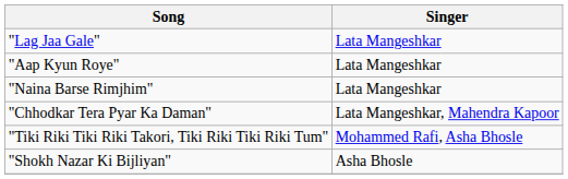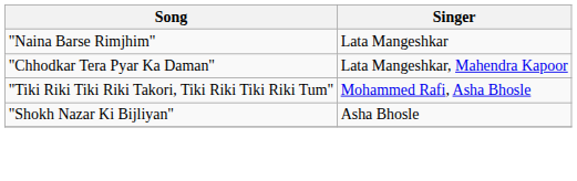 <table class="wikitable">
 <tr>
 <th>Song</th>
 <th>Singer</th>
-</tr>
-<tr>
-<td>"<a href='#'>Lag Jaa Gale</a>"</td>
-<td><a href='#'>Lata Mangeshkar</a></td>
-</tr>
-<tr>
-<td>"Aap Kyun Roye"</td>
-<td>Lata Mangeshkar</td>
 </tr>
 <tr>
 <td>"Naina Barse Rimjhim"</td>
 <td>Lata Mangeshkar</td>
 </tr>
 <tr>
 <td>"Chhodkar Tera Pyar Ka Daman"</td>
 <td>Lata Mangeshkar, <a href='#'>Mahendra Kapoor</a></td>
 </tr>
 <tr>
 <td>"Tiki Riki Tiki Riki Takori, Tiki Riki Tiki Riki Tum"</td>
 <td><a href='#'>Mohammed Rafi</a>, <a href='#'>Asha Bhosle</a></td>
 </tr>
 <tr>
 <td>"Shokh Nazar Ki Bijliyan"</td>
 <td>Asha Bhosle</td>
 </tr>
 <tr>
 </tr>
 </table>
